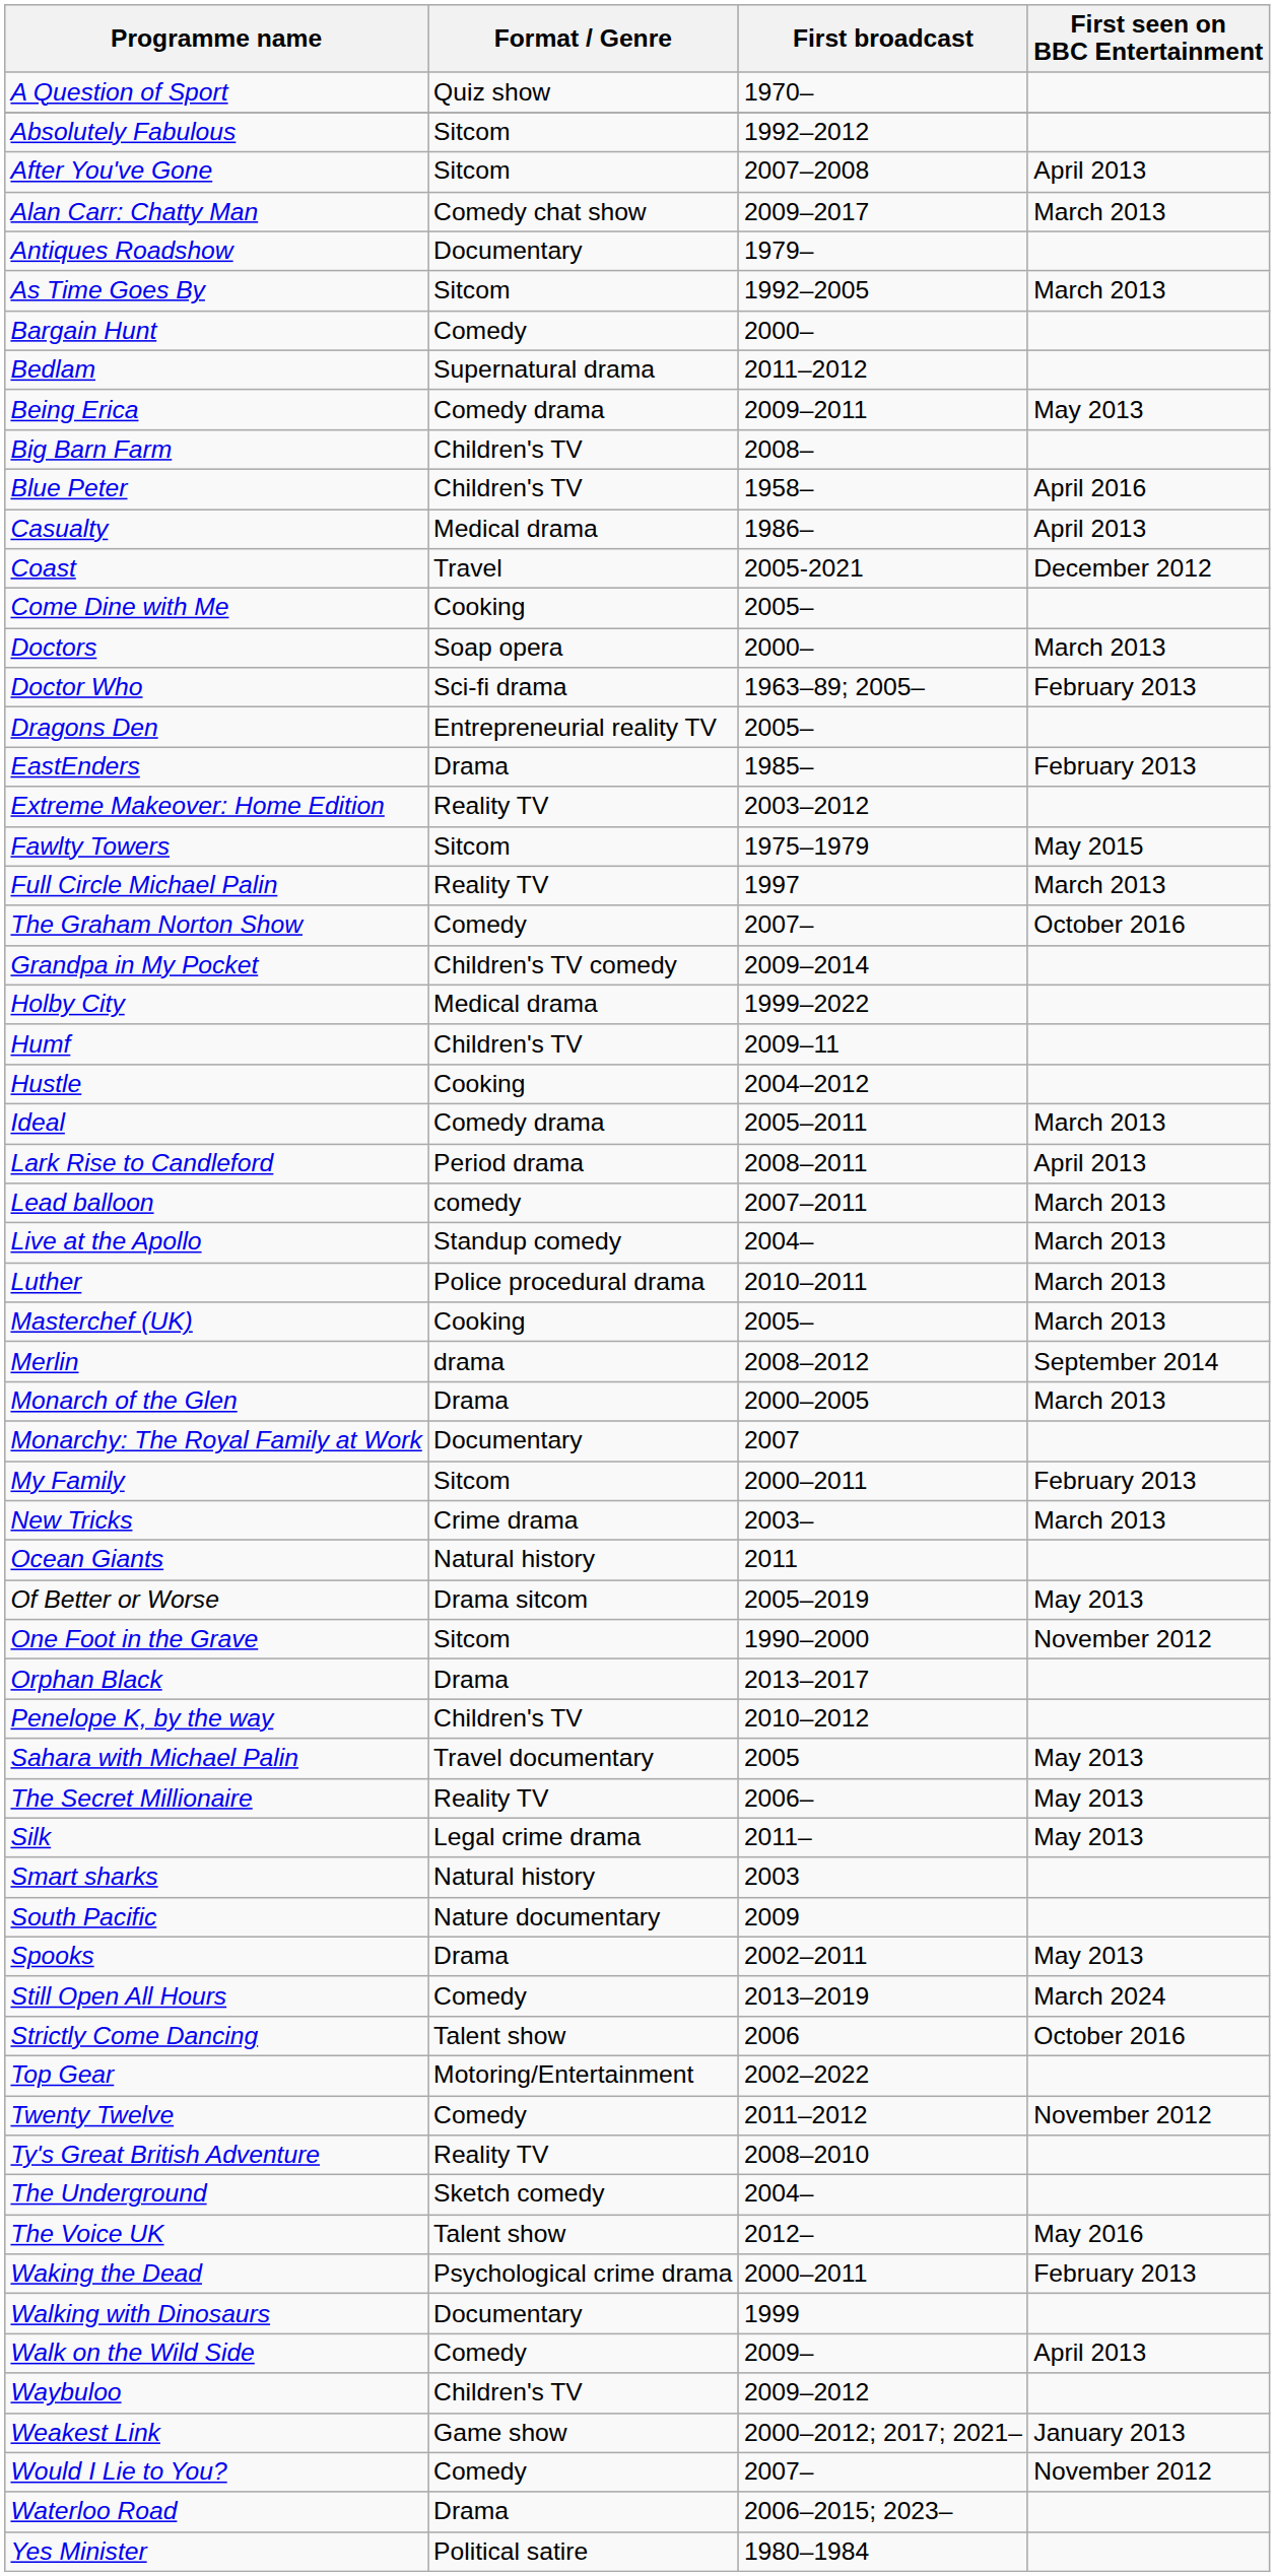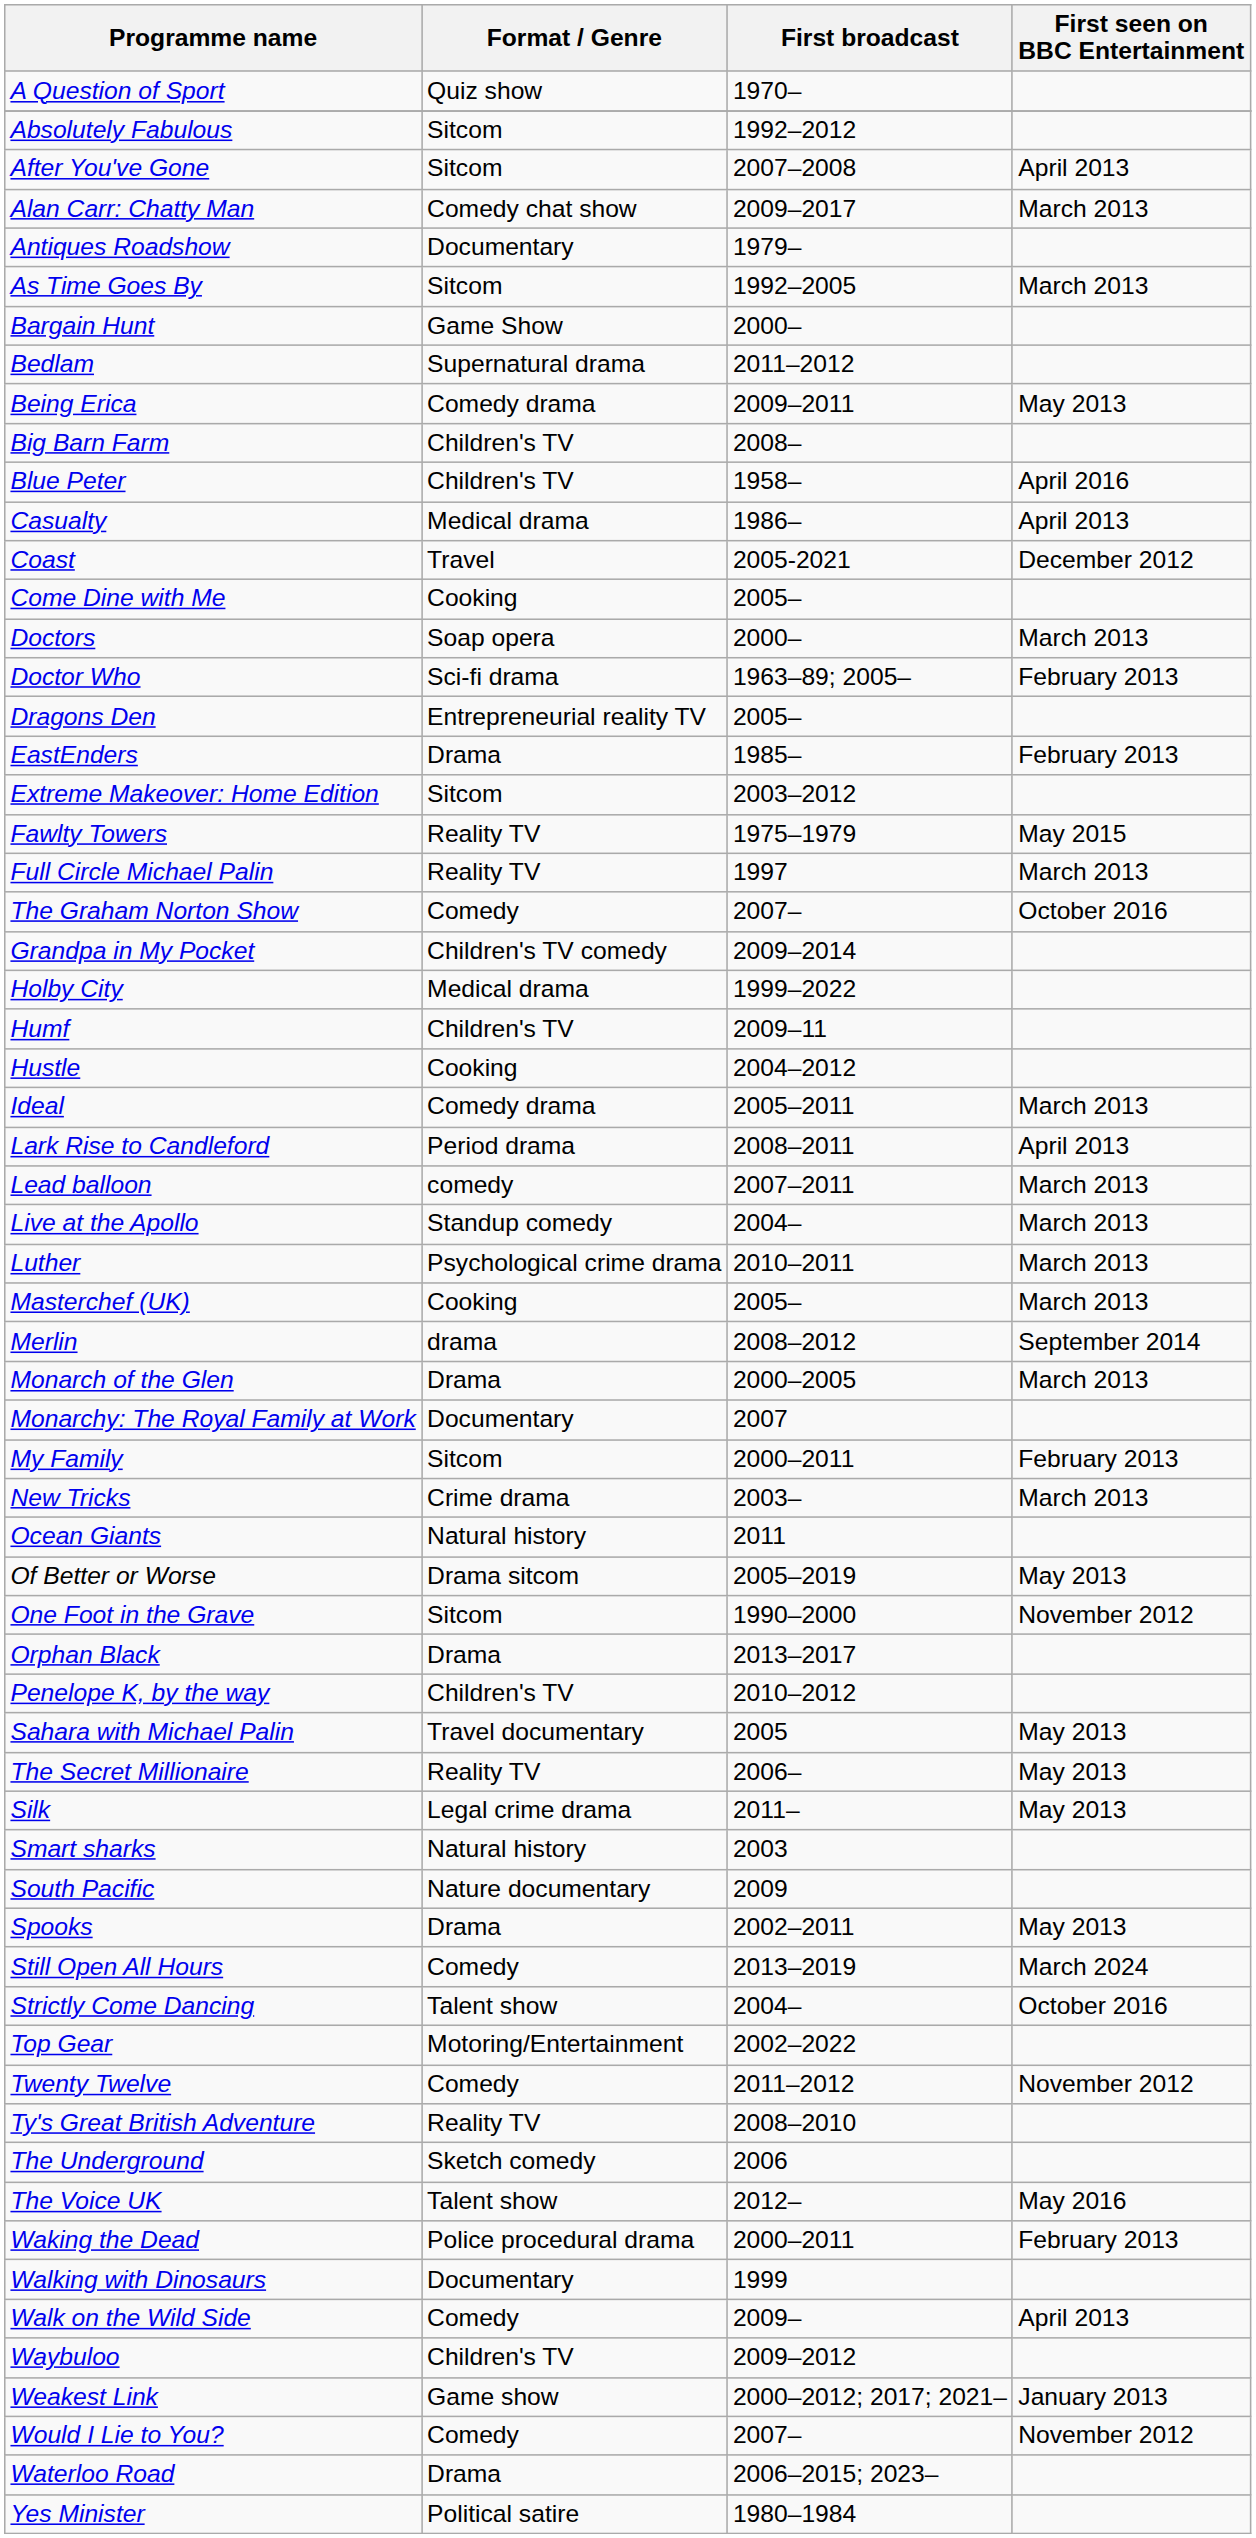 <table class="wikitable">
 <tr>
 <th>Programme name</th>
 <th>Format / Genre</th>
 <th>First broadcast</th>
 <th>First seen on<br> BBC Entertainment</th>
 </tr>
 <tr>
 <td><em><a href='#'>A Question of Sport</a></em></td>
 <td>Quiz show</td>
 <td>1970–</td>
 <td></td>
 </tr>
 <tr>
 </tr>
 <tr>
 <td><em><a href='#'>Absolutely Fabulous</a></em></td>
 <td>Sitcom</td>
 <td>1992–2012</td>
 <td></td>
 </tr>
 <tr>
 <td><a href='#'><em>After You've Gone</em></a></td>
 <td>Sitcom</td>
 <td>2007–2008</td>
 <td>April 2013</td>
 </tr>
 <tr>
 <td><em><a href='#'>Alan Carr: Chatty Man</a></em></td>
 <td>Comedy chat show</td>
 <td>2009–2017</td>
 <td>March 2013</td>
 </tr>
 <tr>
 <td><em><a href='#'>Antiques Roadshow</a></em></td>
 <td>Documentary</td>
 <td>1979–</td>
 <td></td>
 </tr>
 <tr>
 <td><a href='#'><em>As Time Goes By</em></a></td>
 <td>Sitcom</td>
 <td>1992–2005</td>
 <td>March 2013</td>
 </tr>
 <tr>
 <td><em><a href='#'>Bargain Hunt</a></em></td>
-<td>Comedy</td>
+<td>Game Show</td>
 <td>2000–</td>
 <td></td>
 </tr>
 <tr>
 <td><a href='#'><em>Bedlam</em></a></td>
 <td>Supernatural drama</td>
 <td>2011–2012</td>
 <td></td>
 </tr>
 <tr>
 <td><em><a href='#'>Being Erica</a></em></td>
 <td>Comedy drama</td>
 <td>2009–2011</td>
 <td>May 2013</td>
 </tr>
 <tr>
 <td><em><a href='#'>Big Barn Farm</a></em></td>
 <td>Children's TV</td>
 <td>2008–</td>
 <td></td>
 </tr>
 <tr>
 <td><em><a href='#'>Blue Peter</a></em></td>
 <td>Children's TV</td>
 <td>1958–</td>
 <td>April 2016</td>
 </tr>
 <tr>
 <td><a href='#'><em>Casualty</em></a></td>
 <td>Medical drama</td>
 <td>1986–</td>
 <td>April 2013</td>
 </tr>
 <tr>
 <td><a href='#'><em>Coast</em></a></td>
 <td>Travel</td>
 <td>2005-2021</td>
 <td>December 2012</td>
 </tr>
 <tr>
 <td><em><a href='#'>Come Dine with Me</a></em></td>
 <td>Cooking</td>
 <td>2005–</td>
 <td></td>
 </tr>
 <tr>
 <td><a href='#'><em>Doctors</em></a></td>
 <td>Soap opera</td>
 <td>2000–</td>
 <td>March 2013</td>
 </tr>
 <tr>
 <td><em><a href='#'>Doctor Who</a></em></td>
 <td>Sci-fi drama</td>
 <td>1963–89; 2005–</td>
 <td>February 2013</td>
 </tr>
 <tr>
 <td><a href='#'><em>Dragons Den</em></a></td>
 <td>Entrepreneurial reality TV</td>
 <td>2005–</td>
 <td></td>
 </tr>
 <tr>
 <td><em><a href='#'>EastEnders</a></em></td>
 <td>Drama</td>
 <td>1985–</td>
 <td>February 2013</td>
 </tr>
 <tr>
 <td><em><a href='#'>Extreme Makeover: Home Edition</a></em></td>
-<td>Reality TV</td>
+<td>Sitcom</td>
 <td>2003–2012</td>
 <td></td>
 </tr>
 <tr>
 <td><em><a href='#'>Fawlty Towers</a></em></td>
-<td>Sitcom</td>
+<td>Reality TV</td>
 <td>1975–1979</td>
 <td>May 2015</td>
 </tr>
 <tr>
 <td><a href='#'><em>Full Circle Michael Palin</em></a></td>
 <td>Reality TV</td>
 <td>1997</td>
 <td>March 2013</td>
 </tr>
 <tr>
 <td><em><a href='#'>The Graham Norton Show</a></em></td>
 <td>Comedy</td>
 <td>2007–</td>
 <td>October 2016</td>
 </tr>
 <tr>
 <td><em><a href='#'>Grandpa in My Pocket</a></em></td>
 <td>Children's TV comedy</td>
 <td>2009–2014</td>
 <td></td>
 </tr>
 <tr>
 <td><em><a href='#'>Holby City</a></em></td>
 <td>Medical drama</td>
 <td>1999–2022</td>
 <td></td>
 </tr>
 <tr>
 <td><em><a href='#'>Humf</a></em></td>
 <td>Children's TV</td>
 <td>2009–11</td>
 <td></td>
 </tr>
 <tr>
 <td><a href='#'><em>Hustle</em></a></td>
 <td>Cooking</td>
 <td>2004–2012</td>
 <td></td>
 </tr>
 <tr>
 <td><a href='#'><em>Ideal</em></a></td>
 <td>Comedy drama</td>
 <td>2005–2011</td>
 <td>March 2013</td>
 </tr>
 <tr>
 <td><a href='#'><em>Lark Rise to Candleford</em></a></td>
 <td>Period drama</td>
 <td>2008–2011</td>
 <td>April 2013</td>
 </tr>
 <tr>
 <td><em><a href='#'>Lead balloon</a></em></td>
 <td>comedy</td>
 <td>2007–2011</td>
 <td>March 2013</td>
 </tr>
 <tr>
 <td><a href='#'><em>Live at the Apollo</em></a></td>
 <td>Standup comedy</td>
 <td>2004–</td>
 <td>March 2013</td>
 </tr>
 <tr>
 <td><a href='#'><em>Luther</em></a></td>
-<td>Police procedural drama</td>
+<td>Psychological crime drama</td>
 <td>2010–2011</td>
 <td>March 2013</td>
 </tr>
 <tr>
 <td><a href='#'><em>Masterchef (UK)</em></a></td>
 <td>Cooking</td>
 <td>2005–</td>
 <td>March 2013</td>
 </tr>
 <tr>
 <td><a href='#'><em>Merlin</em></a></td>
 <td>drama</td>
 <td>2008–2012</td>
 <td>September 2014</td>
 </tr>
 <tr>
 <td><a href='#'><em>Monarch of the Glen</em></a></td>
 <td>Drama</td>
 <td>2000–2005</td>
 <td>March 2013</td>
 </tr>
 <tr>
 <td><em><a href='#'>Monarchy: The Royal Family at Work</a></em></td>
 <td>Documentary</td>
 <td>2007</td>
 <td></td>
 </tr>
 <tr>
 <td><em><a href='#'>My Family</a></em></td>
 <td>Sitcom</td>
 <td>2000–2011</td>
 <td>February 2013</td>
 </tr>
 <tr>
 <td><a href='#'><em>New Tricks</em></a></td>
 <td>Crime drama</td>
 <td>2003–</td>
 <td>March 2013</td>
 </tr>
 <tr>
 <td><em><a href='#'>Ocean Giants</a></em></td>
 <td>Natural history</td>
 <td>2011</td>
 <td></td>
 </tr>
 <tr>
 <td><em>Of Better or Worse</em></td>
 <td>Drama sitcom</td>
 <td>2005–2019</td>
 <td>May 2013</td>
 </tr>
 <tr>
 <td><em><a href='#'>One Foot in the Grave</a></em></td>
 <td>Sitcom</td>
 <td>1990–2000</td>
 <td>November 2012</td>
 </tr>
 <tr>
 <td><em><a href='#'>Orphan Black</a></em></td>
 <td>Drama</td>
 <td>2013–2017</td>
 <td></td>
 </tr>
 <tr>
 <td><em><a href='#'>Penelope K, by the way</a></em></td>
 <td>Children's TV</td>
 <td>2010–2012</td>
 <td></td>
 </tr>
 <tr>
 <td><em><a href='#'>Sahara with Michael Palin</a></em></td>
 <td>Travel documentary</td>
 <td>2005</td>
 <td>May 2013</td>
 </tr>
 <tr>
 <td><em><a href='#'>The Secret Millionaire</a></em></td>
 <td>Reality TV</td>
 <td>2006–</td>
 <td>May 2013</td>
 </tr>
 <tr>
 <td><a href='#'><em>Silk</em></a></td>
 <td>Legal crime drama</td>
 <td>2011–</td>
 <td>May 2013</td>
 </tr>
 <tr>
 <td><a href='#'><em>Smart sharks</em></a></td>
 <td>Natural history</td>
 <td>2003</td>
 <td></td>
 </tr>
 <tr>
 <td><a href='#'><em>South Pacific</em></a></td>
 <td>Nature documentary</td>
 <td>2009</td>
 <td></td>
 </tr>
 <tr>
 <td><a href='#'><em>Spooks</em></a></td>
 <td>Drama</td>
 <td>2002–2011</td>
 <td>May 2013</td>
 </tr>
 <tr>
 <td><em><a href='#'>Still Open All Hours</a></em></td>
 <td>Comedy</td>
 <td>2013–2019</td>
 <td>March 2024</td>
 </tr>
 <tr>
 <td><em><a href='#'>Strictly Come Dancing</a></em></td>
 <td>Talent show</td>
-<td>2006</td>
+<td>2004–</td>
 <td>October 2016</td>
 </tr>
 <tr>
 <td><a href='#'><em>Top Gear</em></a></td>
 <td>Motoring/Entertainment</td>
 <td>2002–2022</td>
 <td></td>
 </tr>
 <tr>
 <td><em><a href='#'>Twenty Twelve</a></em></td>
 <td>Comedy</td>
 <td>2011–2012</td>
 <td>November 2012</td>
 </tr>
 <tr>
 <td><em><a href='#'>Ty's Great British Adventure</a></em></td>
 <td>Reality TV</td>
 <td>2008–2010</td>
 <td></td>
 </tr>
 <tr>
 <td><a href='#'><em>The Underground</em></a></td>
 <td>Sketch comedy</td>
-<td>2004–</td>
+<td>2006</td>
 <td></td>
 </tr>
 <tr>
 <td><em><a href='#'>The Voice UK</a></em></td>
 <td>Talent show</td>
 <td>2012–</td>
 <td>May 2016</td>
 </tr>
 <tr>
 <td><a href='#'><em>Waking the Dead</em></a></td>
-<td>Psychological crime drama</td>
+<td>Police procedural drama</td>
 <td>2000–2011</td>
 <td>February 2013</td>
 </tr>
 <tr>
 <td><em><a href='#'>Walking with Dinosaurs</a></em></td>
 <td>Documentary</td>
 <td>1999</td>
 <td></td>
 </tr>
 <tr>
 <td><a href='#'><em>Walk on the Wild Side</em></a></td>
 <td>Comedy</td>
 <td>2009–</td>
 <td>April 2013</td>
 </tr>
 <tr>
 <td><em><a href='#'>Waybuloo</a></em></td>
 <td>Children's TV</td>
 <td>2009–2012</td>
 <td></td>
 </tr>
 <tr>
 <td><a href='#'><em>Weakest Link</em></a></td>
 <td>Game show</td>
 <td>2000–2012; 2017; 2021–</td>
 <td>January 2013</td>
 </tr>
 <tr>
 <td><a href='#'><em>Would I Lie to You?</em></a></td>
 <td>Comedy</td>
 <td>2007–</td>
 <td>November 2012</td>
 </tr>
 <tr>
 <td><a href='#'><em>Waterloo Road</em></a></td>
 <td>Drama</td>
 <td>2006–2015; 2023–</td>
 <td></td>
 </tr>
 <tr>
 <td><em><a href='#'>Yes Minister</a></em></td>
 <td>Political satire</td>
 <td>1980–1984</td>
 <td></td>
 </tr>
 </table>
